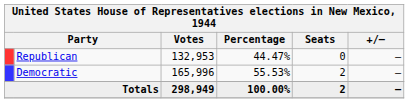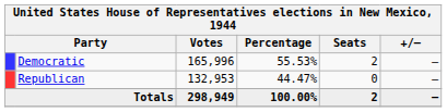 <table class="wikitable" style="font-size: 95%;">
 <tr>
 <th colspan="6">United States House of Representatives elections in New Mexico, 1944</th>
 </tr>
 <tr>
 <th colspan=2 style="width: 15em">Party</th>
 <th style="width: 5em">Votes</th>
 <th style="width: 7em">Percentage</th>
 <th style="width: 5em">Seats</th>
 <th style="width: 5em">+/–</th>
 </tr>
 <tr>
+<th style="background-color:#3333FF; width: 3px"></th>
+<td style="width: 130px"><a href='#'>Democratic</a></td>
+<td align="right">165,996</td>
+<td align="right">55.53%</td>
+<td align="right">2</td>
+<td align="right">—</td>
+</tr>
+<tr>
 <th style="background-color:#FF3333; width: 3px"></th>
 <td style="width: 130px"><a href='#'>Republican</a></td>
 <td align="right">132,953</td>
 <td align="right">44.47%</td>
 <td align="right">0</td>
-<td align="right">—</td>
-</tr>
-<tr>
-<th style="background-color:#3333FF; width: 3px"></th>
-<td style="width: 130px"><a href='#'>Democratic</a></td>
-<td align="right">165,996</td>
-<td align="right">55.53%</td>
-<td align="right">2</td>
 <td align="right">—</td>
 </tr>
 <tr>
 </tr>
 <tr bgcolor="#EEEEEE">
 <td colspan="2" align="right"><strong>Totals</strong></td>
 <td align="right"><strong>298,949</strong></td>
 <td align="right"><strong>100.00%</strong></td>
 <td align="right"><strong>2</strong></td>
 <td align="right"><strong>—</strong></td>
 </tr>
 <tr bgcolor="#EEEEEE">
 </tr>
 </table>
